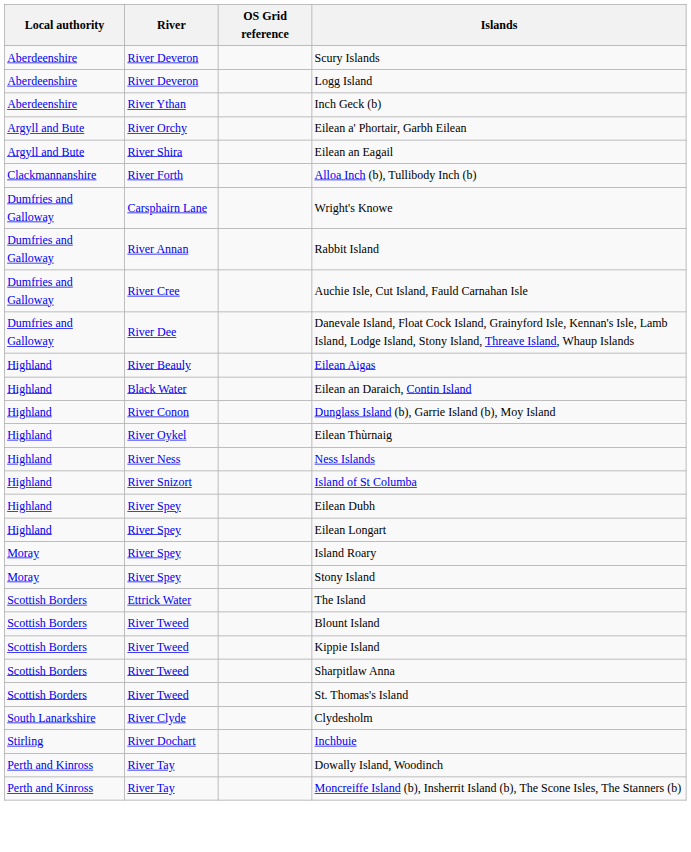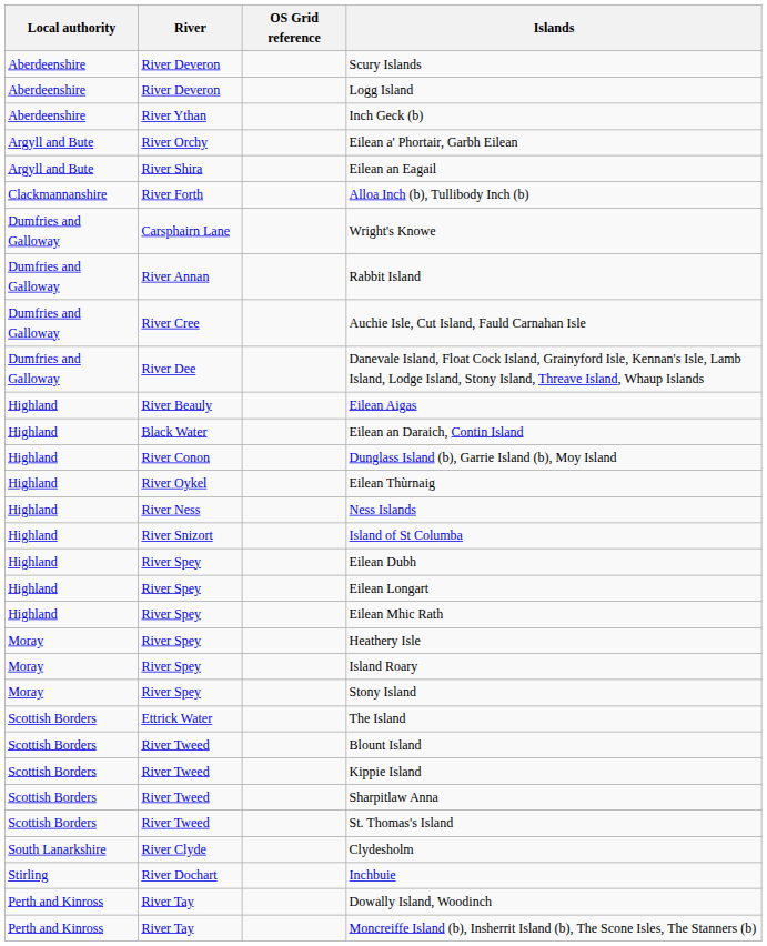 <table class="wikitable sortable" style="width:72%; border:0; text-align:left; line-height:150%;">
 <tr>
 <th style="width:10%;">Local authority</th>
 <th style="width:10%;">River</th>
 <th width=10%>OS Grid reference</th>
 <th style="width:40%;">Islands</th>
 </tr>
 <tr>
 <td><a href='#'>Aberdeenshire</a></td>
 <td><a href='#'>River Deveron</a></td>
 <td></td>
 <td>Scury Islands</td>
 </tr>
 <tr>
 <td><a href='#'>Aberdeenshire</a></td>
 <td><a href='#'>River Deveron</a></td>
 <td></td>
 <td>Logg Island</td>
 </tr>
 <tr>
 <td><a href='#'>Aberdeenshire</a></td>
 <td><a href='#'>River Ythan</a></td>
 <td></td>
 <td>Inch Geck (b)</td>
 </tr>
 <tr>
 <td><a href='#'>Argyll and Bute</a></td>
 <td><a href='#'>River Orchy</a></td>
 <td></td>
 <td>Eilean a' Phortair, Garbh Eilean</td>
 </tr>
 <tr>
 <td><a href='#'>Argyll and Bute</a></td>
 <td><a href='#'>River Shira</a></td>
 <td></td>
 <td>Eilean an Eagail</td>
 </tr>
 <tr>
 <td><a href='#'>Clackmannanshire</a></td>
 <td><a href='#'>River Forth</a></td>
 <td></td>
 <td><a href='#'>Alloa Inch</a> (b), Tullibody Inch (b)</td>
 </tr>
 <tr>
 <td><a href='#'>Dumfries and Galloway</a></td>
 <td><a href='#'>Carsphairn Lane</a></td>
 <td></td>
 <td>Wright's Knowe</td>
 </tr>
 <tr>
 <td><a href='#'>Dumfries and Galloway</a></td>
 <td><a href='#'>River Annan</a></td>
 <td></td>
 <td>Rabbit Island</td>
 </tr>
 <tr>
 <td><a href='#'>Dumfries and Galloway</a></td>
 <td><a href='#'>River Cree</a></td>
 <td></td>
 <td>Auchie Isle, Cut Island, Fauld Carnahan Isle</td>
 </tr>
 <tr>
 <td><a href='#'>Dumfries and Galloway</a></td>
 <td><a href='#'>River Dee</a></td>
 <td></td>
 <td>Danevale Island, Float Cock Island, Grainyford Isle, Kennan's Isle, Lamb Island, Lodge Island, Stony Island, <a href='#'>Threave Island</a>, Whaup Islands</td>
 </tr>
 <tr>
 <td><a href='#'>Highland</a></td>
 <td><a href='#'>River Beauly</a></td>
 <td></td>
 <td><a href='#'>Eilean Aigas</a></td>
 </tr>
 <tr>
 <td><a href='#'>Highland</a></td>
 <td><a href='#'>Black Water</a></td>
 <td></td>
 <td>Eilean an Daraich, <a href='#'>Contin Island</a></td>
 </tr>
 <tr>
 <td><a href='#'>Highland</a></td>
 <td><a href='#'>River Conon</a></td>
 <td></td>
 <td><a href='#'>Dunglass Island</a> (b), Garrie Island (b), Moy Island</td>
 </tr>
 <tr>
 <td><a href='#'>Highland</a></td>
 <td><a href='#'>River Oykel</a></td>
 <td></td>
 <td>Eilean Thùrnaig</td>
 </tr>
 <tr>
 <td><a href='#'>Highland</a></td>
 <td><a href='#'>River Ness</a></td>
 <td></td>
 <td><a href='#'>Ness Islands</a></td>
 </tr>
 <tr>
 <td><a href='#'>Highland</a></td>
 <td><a href='#'>River Snizort</a></td>
 <td></td>
 <td><a href='#'>Island of St Columba</a></td>
 </tr>
 <tr>
 <td><a href='#'>Highland</a></td>
 <td><a href='#'>River Spey</a></td>
 <td></td>
 <td>Eilean Dubh</td>
 </tr>
 <tr>
 <td><a href='#'>Highland</a></td>
 <td><a href='#'>River Spey</a></td>
 <td></td>
 <td>Eilean Longart</td>
 </tr>
 <tr>
+<td><a href='#'>Highland</a></td>
+<td><a href='#'>River Spey</a></td>
+<td></td>
+<td>Eilean Mhic Rath</td>
+</tr>
+<tr>
+<td><a href='#'>Moray</a></td>
+<td><a href='#'>River Spey</a></td>
+<td></td>
+<td>Heathery Isle</td>
+</tr>
+<tr>
 <td><a href='#'>Moray</a></td>
 <td><a href='#'>River Spey</a></td>
 <td></td>
 <td>Island Roary</td>
 </tr>
 <tr>
 <td><a href='#'>Moray</a></td>
 <td><a href='#'>River Spey</a></td>
 <td></td>
 <td>Stony Island</td>
 </tr>
 <tr>
 <td><a href='#'>Scottish Borders</a></td>
 <td><a href='#'>Ettrick Water</a></td>
 <td></td>
 <td>The Island</td>
 </tr>
 <tr>
 <td><a href='#'>Scottish Borders</a></td>
 <td><a href='#'>River Tweed</a></td>
 <td></td>
 <td>Blount Island</td>
 </tr>
 <tr>
 <td><a href='#'>Scottish Borders</a></td>
 <td><a href='#'>River Tweed</a></td>
 <td></td>
 <td>Kippie Island</td>
 </tr>
 <tr>
 <td><a href='#'>Scottish Borders</a></td>
 <td><a href='#'>River Tweed</a></td>
 <td></td>
 <td>Sharpitlaw Anna</td>
 </tr>
 <tr>
 <td><a href='#'>Scottish Borders</a></td>
 <td><a href='#'>River Tweed</a></td>
 <td></td>
 <td>St. Thomas's Island</td>
 </tr>
 <tr>
 <td><a href='#'>South Lanarkshire</a></td>
 <td><a href='#'>River Clyde</a></td>
 <td></td>
 <td>Clydesholm</td>
 </tr>
 <tr>
 <td><a href='#'>Stirling</a></td>
 <td><a href='#'>River Dochart</a></td>
 <td></td>
 <td><a href='#'>Inchbuie</a></td>
 </tr>
 <tr>
 <td><a href='#'>Perth and Kinross</a></td>
 <td><a href='#'>River Tay</a></td>
 <td></td>
 <td>Dowally Island, Woodinch</td>
 </tr>
 <tr>
 <td><a href='#'>Perth and Kinross</a></td>
 <td><a href='#'>River Tay</a></td>
 <td></td>
 <td><a href='#'>Moncreiffe Island</a> (b), Insherrit Island (b), The Scone Isles, The Stanners (b)</td>
 </tr>
 </table>
